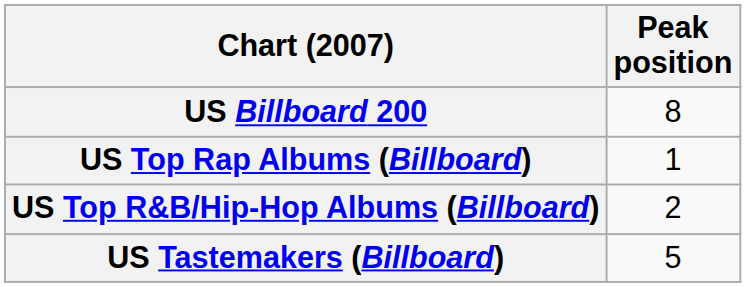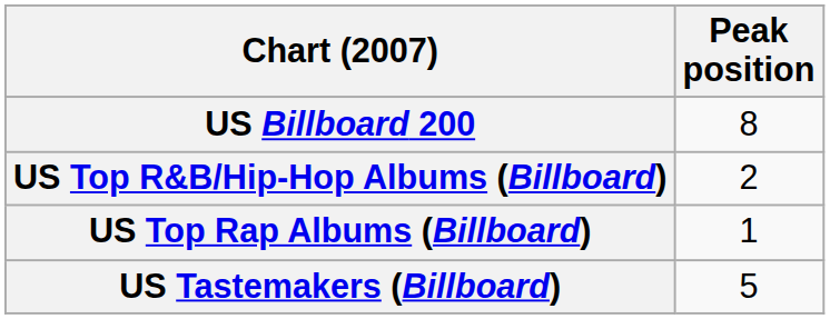 <table class="wikitable sortable plainrowheaders" style="text-align:center">
 <tr>
 <th scope="col">Chart (2007)</th>
 <th scope="col">Peak<br>position</th>
 </tr>
 <tr>
 <th scope="row">US <a href='#'><em>Billboard</em> 200</a></th>
 <td>8</td>
 </tr>
 <tr>
+<th scope="row">US <a href='#'>Top R&B/Hip-Hop Albums</a> (<em><a href='#'>Billboard</a></em>)</th>
+<td>2</td>
+</tr>
+<tr>
 <th scope="row">US <a href='#'>Top Rap Albums</a> (<em><a href='#'>Billboard</a></em>)</th>
 <td>1</td>
-</tr>
-<tr>
-<th scope="row">US <a href='#'>Top R&B/Hip-Hop Albums</a> (<em><a href='#'>Billboard</a></em>)</th>
-<td>2</td>
 </tr>
 <tr>
 <th scope="row">US <a href='#'>Tastemakers</a> (<em><a href='#'>Billboard</a></em>)</th>
 <td>5</td>
 </tr>
 </table>
